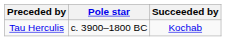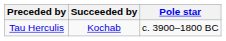 <table class="wikitable" style="margin: 1em auto 1em auto; text-align:center;">
 <tr>
 <th>Preceded by</th>
+<th>Succeeded by</th>
 <th><a href='#'>Pole star</a></th>
-<th>Succeeded by</th>
 </tr>
 <tr>
 <td><a href='#'>Tau Herculis</a></td>
+<td><a href='#'>Kochab</a></td>
 <td>c. 3900–1800 BC</td>
-<td><a href='#'>Kochab</a></td>
 </tr>
 </table>
